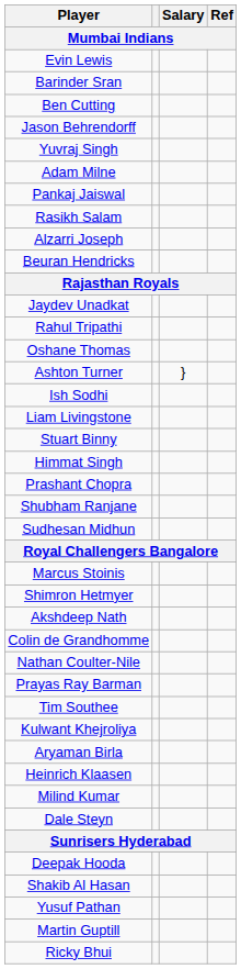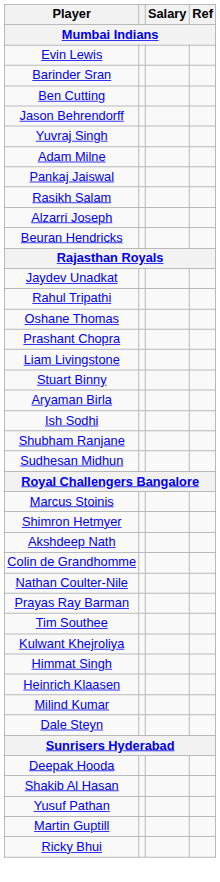 <table class="wikitable collapsible"  style="text-align:center">
 <tr>
 <th style="text-align:center;">Player</th>
 <th style="text-align:center;"></th>
 <th style="text-align:center;">Salary</th>
 <th style="text-align:center;">Ref</th>
 </tr>
 <tr>
 <th colspan="4"><a href='#'>Mumbai Indians</a></th>
 </tr>
 <tr>
 <td><a href='#'>Evin Lewis</a></td>
 <td></td>
 <td></td>
 <td></td>
 </tr>
 <tr>
 <td><a href='#'>Barinder Sran</a></td>
 <td></td>
 <td></td>
 <td></td>
 </tr>
 <tr>
 <td><a href='#'>Ben Cutting</a></td>
 <td></td>
 <td></td>
 <td></td>
 </tr>
 <tr>
 <td><a href='#'>Jason Behrendorff</a></td>
 <td></td>
 <td></td>
 <td></td>
 </tr>
 <tr>
 <td><a href='#'>Yuvraj Singh</a></td>
 <td></td>
 <td></td>
 <td></td>
 </tr>
 <tr>
 <td><a href='#'>Adam Milne</a></td>
 <td></td>
 <td></td>
 <td></td>
 </tr>
 <tr>
 <td><a href='#'>Pankaj Jaiswal</a></td>
 <td></td>
 <td></td>
 <td></td>
 </tr>
 <tr>
 <td><a href='#'>Rasikh Salam</a></td>
 <td></td>
 <td></td>
 <td></td>
 </tr>
 <tr>
 <td><a href='#'>Alzarri Joseph</a></td>
 <td></td>
 <td></td>
 <td></td>
 </tr>
 <tr>
 <td><a href='#'>Beuran Hendricks</a></td>
 <td></td>
 <td></td>
 <td></td>
 </tr>
 <tr>
 <th colspan="4"><a href='#'>Rajasthan Royals</a></th>
 </tr>
 <tr>
 <td><a href='#'>Jaydev Unadkat</a></td>
 <td></td>
 <td></td>
 <td></td>
 </tr>
 <tr>
 <td><a href='#'>Rahul Tripathi</a></td>
 <td></td>
 <td></td>
 <td></td>
 </tr>
 <tr>
 <td><a href='#'>Oshane Thomas</a></td>
 <td></td>
 <td></td>
 <td></td>
 </tr>
 <tr>
-<td><a href='#'>Ashton Turner</a></td>
-<td></td>
-<td>}</td>
-<td></td>
-</tr>
-<tr>
-<td><a href='#'>Ish Sodhi</a></td>
+<td><a href='#'>Prashant Chopra</a></td>
 <td></td>
 <td></td>
 <td></td>
 </tr>
 <tr>
 <td><a href='#'>Liam Livingstone</a></td>
 <td></td>
 <td></td>
 <td></td>
 </tr>
 <tr>
 <td><a href='#'>Stuart Binny</a></td>
 <td></td>
 <td></td>
 <td></td>
 </tr>
 <tr>
-<td><a href='#'>Himmat Singh</a></td>
+<td><a href='#'>Aryaman Birla</a></td>
 <td></td>
 <td></td>
 <td></td>
 </tr>
 <tr>
-<td><a href='#'>Prashant Chopra</a></td>
+<td><a href='#'>Ish Sodhi</a></td>
 <td></td>
 <td></td>
 <td></td>
 </tr>
 <tr>
 <td><a href='#'>Shubham Ranjane</a></td>
 <td></td>
 <td></td>
 <td></td>
 </tr>
 <tr>
 <td><a href='#'>Sudhesan Midhun</a></td>
 <td></td>
 <td></td>
 <td></td>
 </tr>
 <tr>
 <th colspan="4"><a href='#'>Royal Challengers Bangalore</a></th>
 </tr>
 <tr>
 <td><a href='#'>Marcus Stoinis</a></td>
 <td></td>
 <td></td>
 <td></td>
 </tr>
 <tr>
 <td><a href='#'>Shimron Hetmyer</a></td>
 <td></td>
 <td></td>
 <td></td>
 </tr>
 <tr>
 <td><a href='#'>Akshdeep Nath</a></td>
 <td></td>
 <td></td>
 <td></td>
 </tr>
 <tr>
 <td><a href='#'>Colin de Grandhomme</a></td>
 <td></td>
 <td></td>
 <td></td>
 </tr>
 <tr>
 <td><a href='#'>Nathan Coulter-Nile</a></td>
 <td></td>
 <td></td>
 <td></td>
 </tr>
 <tr>
 <td><a href='#'>Prayas Ray Barman</a></td>
 <td></td>
 <td></td>
 <td></td>
 </tr>
 <tr>
 <td><a href='#'>Tim Southee</a></td>
 <td></td>
 <td></td>
 <td></td>
 </tr>
 <tr>
 <td><a href='#'>Kulwant Khejroliya</a></td>
 <td></td>
 <td></td>
 <td></td>
 </tr>
 <tr>
-<td><a href='#'>Aryaman Birla</a></td>
+<td><a href='#'>Himmat Singh</a></td>
 <td></td>
 <td></td>
 <td></td>
 </tr>
 <tr>
 <td><a href='#'>Heinrich Klaasen</a></td>
 <td></td>
 <td></td>
 <td></td>
 </tr>
 <tr>
 <td><a href='#'>Milind Kumar</a></td>
 <td></td>
 <td></td>
 <td></td>
 </tr>
 <tr>
 <td><a href='#'>Dale Steyn</a></td>
 <td></td>
 <td></td>
 <td></td>
 </tr>
 <tr>
 <th colspan="4"><a href='#'>Sunrisers Hyderabad</a></th>
 </tr>
 <tr>
 <td><a href='#'>Deepak Hooda</a></td>
 <td></td>
 <td></td>
 <td></td>
 </tr>
 <tr>
 <td><a href='#'>Shakib Al Hasan</a></td>
 <td></td>
 <td></td>
 <td></td>
 </tr>
 <tr>
 <td><a href='#'>Yusuf Pathan</a></td>
 <td></td>
 <td></td>
 <td></td>
 </tr>
 <tr>
 <td><a href='#'>Martin Guptill</a></td>
 <td></td>
 <td></td>
 <td></td>
 </tr>
 <tr>
 <td><a href='#'>Ricky Bhui</a></td>
 <td></td>
 <td></td>
 <td></td>
 </tr>
 </table>
